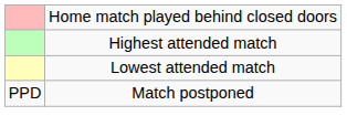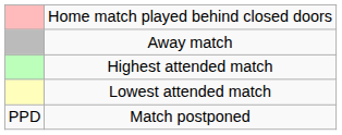 <table class="wikitable" style="text-align:center">
 <tr>
 <td style="background:#FFBBBB; width:2em"></td>
 <td>Home match played behind closed doors</td>
+</tr>
+<tr>
+<td style="background:#BBBBBB; width:2em"></td>
+<td>Away match</td>
 </tr>
 <tr>
 <td style="background:#BBFFBB; width:2em"></td>
 <td>Highest attended match</td>
 </tr>
 <tr>
 <td style="background:#FFFFBB; width:2em"></td>
 <td>Lowest attended match</td>
 </tr>
 <tr>
 <td>PPD</td>
 <td>Match postponed</td>
 </tr>
 </table>
